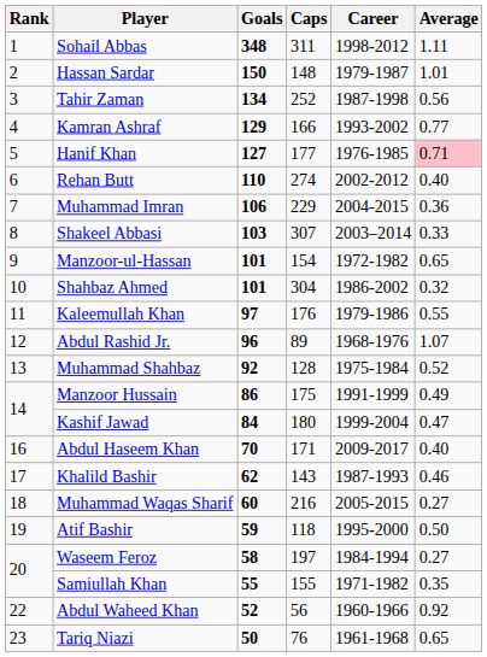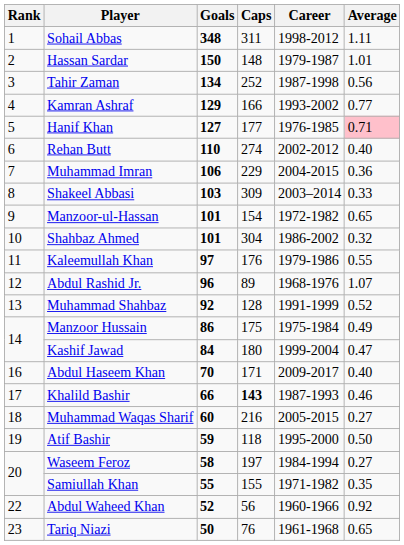 <table class="wikitable sortable">
 <tr>
 <th>Rank</th>
 <th>Player</th>
 <th>Goals</th>
 <th>Caps</th>
 <th>Career</th>
 <th>Average</th>
 </tr>
 <tr>
 <td>1</td>
 <td><a href='#'>Sohail Abbas</a></td>
 <td><strong>348</strong></td>
 <td>311</td>
 <td>1998-2012</td>
 <td>1.11</td>
 </tr>
 <tr>
 <td>2</td>
 <td><a href='#'>Hassan Sardar</a></td>
 <td><strong>150</strong></td>
 <td>148</td>
 <td>1979-1987</td>
 <td>1.01</td>
 </tr>
 <tr>
 <td>3</td>
 <td><a href='#'>Tahir Zaman</a></td>
 <td><strong>134</strong></td>
 <td>252</td>
 <td>1987-1998</td>
 <td>0.56</td>
 </tr>
 <tr>
 <td>4</td>
 <td><a href='#'>Kamran Ashraf</a></td>
 <td><strong>129</strong></td>
 <td>166</td>
 <td>1993-2002</td>
 <td>0.77</td>
 </tr>
 <tr>
 <td>5</td>
 <td><a href='#'>Hanif Khan</a></td>
 <td><strong>127</strong></td>
 <td>177</td>
 <td>1976-1985</td>
 <td style="background: pink;">0.71</td>
 </tr>
 <tr>
 <td>6</td>
 <td><a href='#'>Rehan Butt</a></td>
 <td><strong>110</strong></td>
 <td>274</td>
 <td>2002-2012</td>
 <td>0.40</td>
 </tr>
 <tr>
 <td>7</td>
 <td><a href='#'>Muhammad Imran</a></td>
 <td><strong>106</strong></td>
 <td>229</td>
 <td>2004-2015</td>
 <td>0.36</td>
 </tr>
 <tr>
 <td>8</td>
 <td><a href='#'>Shakeel Abbasi</a></td>
 <td><strong>103</strong></td>
-<td>307</td>
+<td>309</td>
 <td>2003–2014</td>
 <td>0.33</td>
 </tr>
 <tr>
 <td>9</td>
 <td><a href='#'>Manzoor-ul-Hassan</a></td>
 <td><strong>101</strong></td>
 <td>154</td>
 <td>1972-1982</td>
 <td>0.65</td>
 </tr>
 <tr>
 <td>10</td>
 <td><a href='#'>Shahbaz Ahmed</a></td>
 <td><strong>101</strong></td>
 <td>304</td>
 <td>1986-2002</td>
 <td>0.32</td>
 </tr>
 <tr>
 <td>11</td>
 <td><a href='#'>Kaleemullah Khan</a></td>
 <td><strong>97</strong></td>
 <td>176</td>
 <td>1979-1986</td>
 <td>0.55</td>
 </tr>
 <tr>
 <td>12</td>
 <td><a href='#'>Abdul Rashid Jr.</a></td>
 <td><strong>96</strong></td>
 <td>89</td>
 <td>1968-1976</td>
 <td>1.07</td>
 </tr>
 <tr>
 <td>13</td>
 <td><a href='#'>Muhammad Shahbaz</a></td>
 <td><strong>92</strong></td>
 <td>128</td>
-<td>1975-1984</td>
+<td>1991-1999</td>
 <td>0.52</td>
 </tr>
 <tr>
 <td rowspan="2">14</td>
 <td><a href='#'>Manzoor Hussain</a></td>
 <td><strong>86</strong></td>
 <td>175</td>
-<td>1991-1999</td>
+<td>1975-1984</td>
 <td>0.49</td>
 </tr>
 <tr>
 <td><a href='#'>Kashif Jawad</a></td>
 <td><strong>84</strong></td>
 <td>180</td>
 <td>1999-2004</td>
 <td>0.47</td>
 </tr>
 <tr>
 <td>16</td>
 <td><a href='#'>Abdul Haseem Khan</a></td>
 <td><strong>70</strong></td>
 <td>171</td>
 <td>2009-2017</td>
 <td>0.40</td>
 </tr>
 <tr>
 <td>17</td>
 <td><a href='#'>Khalild Bashir</a></td>
-<td><strong>62</strong></td>
-<td>143</td>
+<td><strong>66</strong></td>
+<td><strong>143</strong></td>
 <td>1987-1993</td>
 <td>0.46</td>
 </tr>
 <tr>
 <td>18</td>
 <td><a href='#'>Muhammad Waqas Sharif</a></td>
 <td><strong>60</strong></td>
 <td>216</td>
 <td>2005-2015</td>
 <td>0.27</td>
 </tr>
 <tr>
 <td>19</td>
 <td><a href='#'>Atif Bashir</a></td>
 <td><strong>59</strong></td>
 <td>118</td>
 <td>1995-2000</td>
 <td>0.50</td>
 </tr>
 <tr>
 <td rowspan="2">20</td>
 <td><a href='#'>Waseem Feroz</a></td>
 <td><strong>58</strong></td>
 <td>197</td>
 <td>1984-1994</td>
 <td>0.27</td>
 </tr>
 <tr>
 <td><a href='#'>Samiullah Khan</a></td>
 <td><strong>55</strong></td>
 <td>155</td>
 <td>1971-1982</td>
 <td>0.35</td>
 </tr>
 <tr>
 <td>22</td>
 <td><a href='#'>Abdul Waheed Khan</a></td>
 <td><strong>52</strong></td>
 <td>56</td>
 <td>1960-1966</td>
 <td>0.92</td>
 </tr>
 <tr>
 <td>23</td>
 <td><a href='#'>Tariq Niazi</a></td>
 <td><strong>50</strong></td>
 <td>76</td>
 <td>1961-1968</td>
 <td>0.65</td>
 </tr>
 </table>
